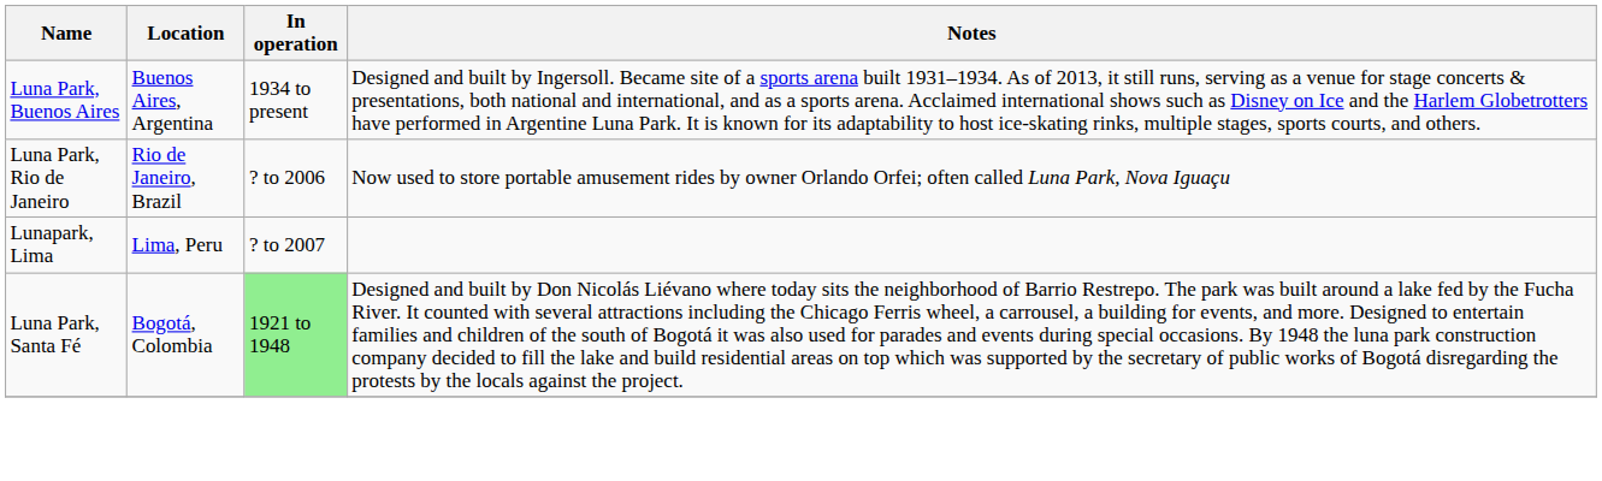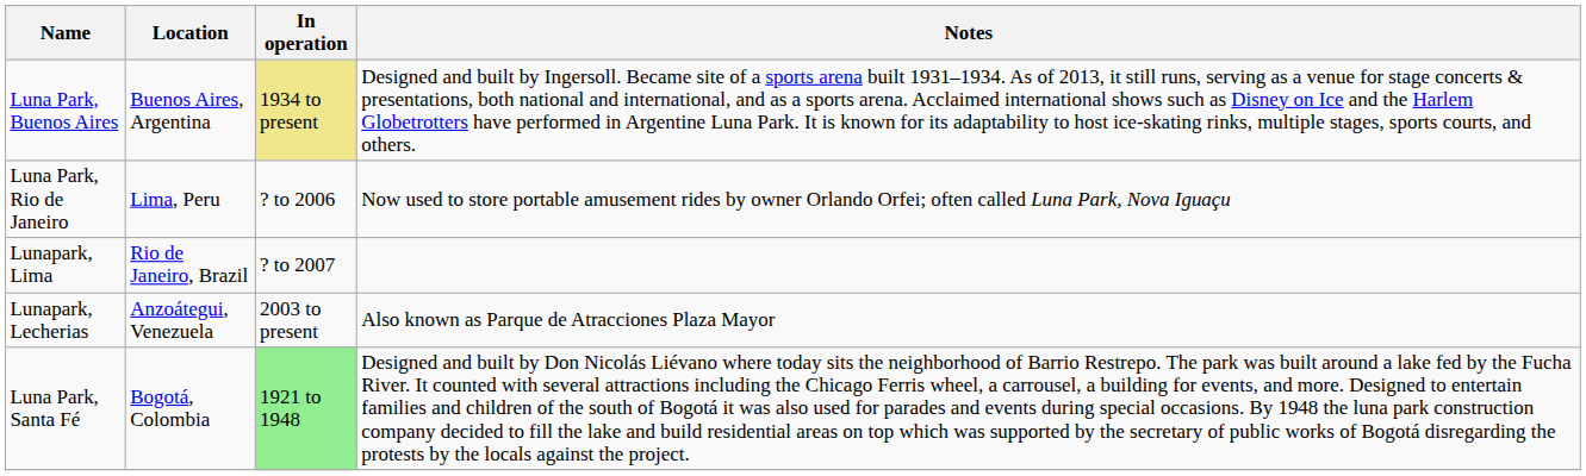 <table class="wikitable">
 <tr>
 <th>Name</th>
 <th>Location</th>
 <th>In operation</th>
 <th>Notes</th>
 </tr>
 <tr>
 <td><a href='#'>Luna Park, Buenos Aires</a></td>
 <td><a href='#'>Buenos Aires</a>, Argentina</td>
-<td>1934 to present</td>
+<td style="background: khaki;">1934 to present</td>
 <td>Designed and built by Ingersoll. Became site of a <a href='#'>sports arena</a> built 1931–1934. As of 2013, it still runs, serving as a venue for stage concerts & presentations, both national and international, and as a sports arena. Acclaimed international shows such as <a href='#'>Disney on Ice</a> and the <a href='#'>Harlem Globetrotters</a> have performed in Argentine Luna Park. It is known for its adaptability to host ice-skating rinks, multiple stages, sports courts, and others.</td>
 </tr>
 <tr>
 <td>Luna Park, Rio de Janeiro</td>
-<td><a href='#'>Rio de Janeiro</a>, Brazil</td>
+<td><a href='#'>Lima</a>, Peru</td>
 <td>? to 2006</td>
 <td>Now used to store portable amusement rides by owner Orlando Orfei; often called <em>Luna Park, Nova Iguaçu</em></td>
 </tr>
 <tr>
 <td>Lunapark, Lima</td>
-<td><a href='#'>Lima</a>, Peru</td>
+<td><a href='#'>Rio de Janeiro</a>, Brazil</td>
 <td>? to 2007</td>
 <td></td>
+</tr>
+<tr>
+<td>Lunapark, Lecherias</td>
+<td><a href='#'>Anzoátegui</a>, Venezuela</td>
+<td>2003 to present</td>
+<td>Also known as Parque de Atracciones Plaza Mayor</td>
 </tr>
 <tr>
 <td>Luna Park, Santa Fé</td>
 <td><a href='#'>Bogotá</a>, Colombia</td>
 <td style="background: lightgreen;">1921 to 1948</td>
 <td>Designed and built by Don Nicolás Liévano where today sits the neighborhood of Barrio Restrepo. The park was built around a lake fed by the Fucha River. It counted with several attractions including the Chicago Ferris wheel, a carrousel, a building for events, and more. Designed to entertain families and children of the south of Bogotá it was also used for parades and events during special occasions. By 1948 the luna park construction company decided to fill the lake and build residential areas on top which was supported by the secretary of public works of Bogotá disregarding the protests by the locals against the project.</td>
 </tr>
 <tr>
 </tr>
 </table>
